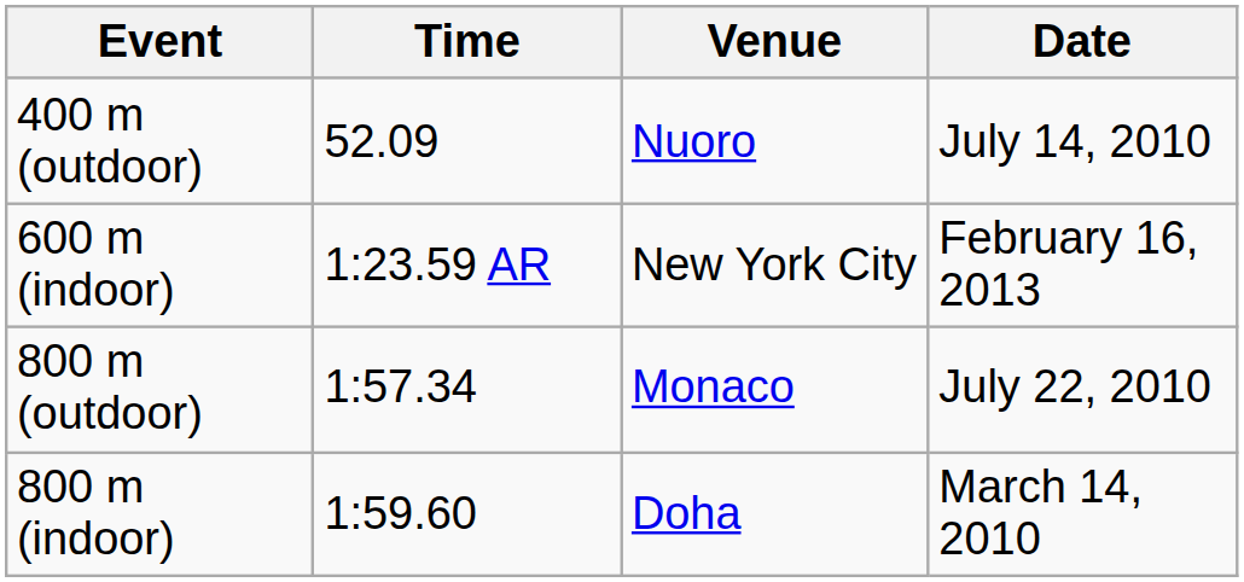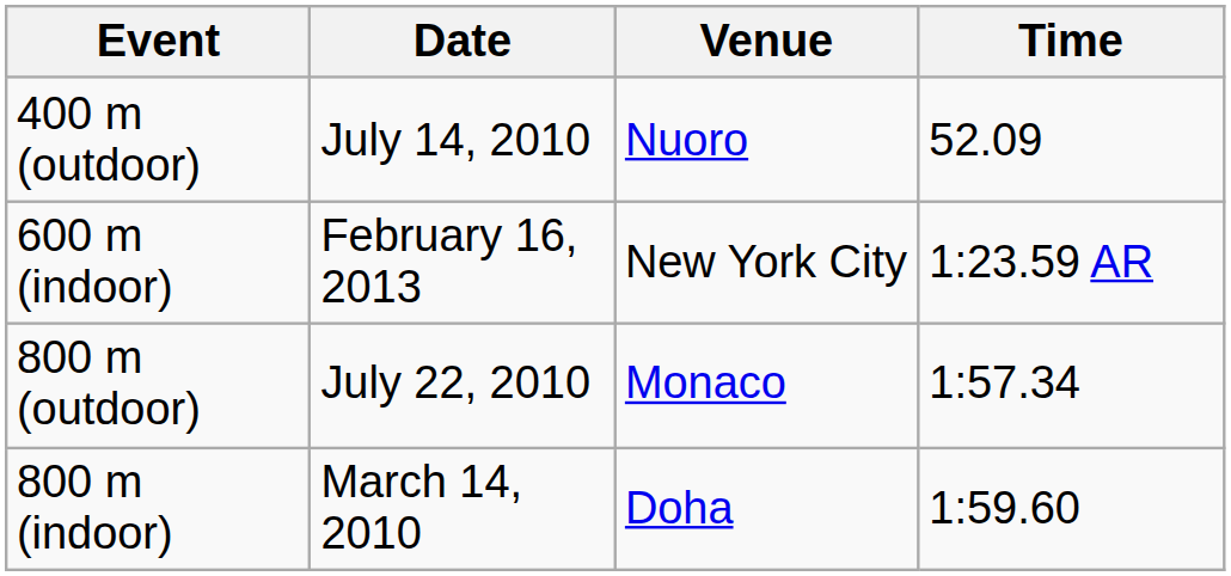 <table class="wikitable" text-align:center;">
 <tr>
 <th style="width:100px;">Event</th>
+<th style="width:100px;">Date</th>
+<th style="width:100px;">Venue</th>
 <th style="width:100px;">Time</th>
-<th style="width:100px;">Venue</th>
-<th style="width:100px;">Date</th>
 </tr>
 <tr>
 <td align="left">400 m (outdoor)</td>
+<td>July 14, 2010</td>
+<td><a href='#'>Nuoro</a></td>
 <td>52.09</td>
-<td><a href='#'>Nuoro</a></td>
-<td>July 14, 2010</td>
 </tr>
 <tr>
 <td align="left">600 m (indoor)</td>
+<td>February 16, 2013</td>
+<td>New York City</td>
 <td>1:23.59 <a href='#'>AR</a></td>
-<td>New York City</td>
-<td>February 16, 2013</td>
 </tr>
 <tr>
 <td align="left">800 m (outdoor)</td>
+<td>July 22, 2010</td>
+<td><a href='#'>Monaco</a></td>
 <td>1:57.34</td>
-<td><a href='#'>Monaco</a></td>
-<td>July 22, 2010</td>
 </tr>
 <tr>
 <td align="left">800 m (indoor)</td>
+<td>March 14, 2010</td>
+<td><a href='#'>Doha</a></td>
 <td>1:59.60</td>
-<td><a href='#'>Doha</a></td>
-<td>March 14, 2010</td>
 </tr>
 </table>
